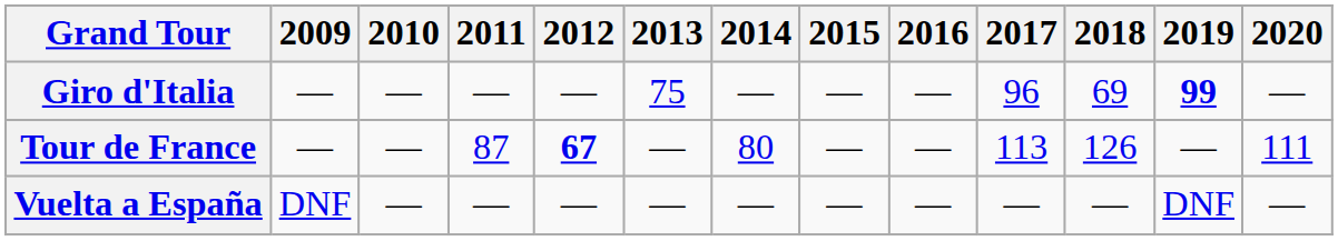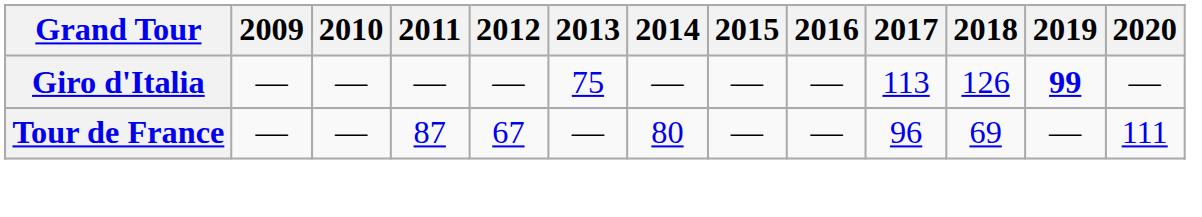 <table class="wikitable plainrowheaders">
 <tr>
 <th scope="col"><a href='#'>Grand Tour</a></th>
 <th scope="col">2009</th>
 <th scope="col">2010</th>
 <th scope="col">2011</th>
 <th scope="col">2012</th>
 <th scope="col">2013</th>
 <th scope="col">2014</th>
 <th scope="col">2015</th>
 <th scope="col">2016</th>
 <th scope="col">2017</th>
 <th scope="col">2018</th>
 <th scope="col">2019</th>
 <th scope="col">2020</th>
 </tr>
 <tr style="text-align:center;">
 <th scope="row"> <a href='#'>Giro d'Italia</a></th>
 <td>—</td>
 <td>—</td>
 <td>—</td>
 <td>—</td>
 <td><a href='#'>75</a></td>
 <td>—</td>
 <td>—</td>
 <td>—</td>
-<td><a href='#'>96</a></td>
-<td><a href='#'>69</a></td>
+<td><a href='#'>113</a></td>
+<td><a href='#'>126</a></td>
 <td><strong><a href='#'>99</a></strong></td>
 <td>—</td>
 </tr>
 <tr style="text-align:center;">
 <th scope="row"> <a href='#'>Tour de France</a></th>
 <td>—</td>
 <td>—</td>
 <td><a href='#'>87</a></td>
-<td><strong><a href='#'>67</a></strong></td>
+<td><a href='#'>67</a></td>
 <td>—</td>
 <td><a href='#'>80</a></td>
 <td>—</td>
 <td>—</td>
-<td><a href='#'>113</a></td>
-<td><a href='#'>126</a></td>
+<td><a href='#'>96</a></td>
+<td><a href='#'>69</a></td>
 <td>—</td>
 <td><a href='#'>111</a></td>
 </tr>
-<tr style="text-align:center;">
-<th scope="row"> <a href='#'>Vuelta a España</a></th>
-<td><a href='#'>DNF</a></td>
-<td>—</td>
-<td>—</td>
-<td>—</td>
-<td>—</td>
-<td>—</td>
-<td>—</td>
-<td>—</td>
-<td>—</td>
-<td>—</td>
-<td><a href='#'>DNF</a></td>
-<td>—</td>
-</tr>
 </table>
